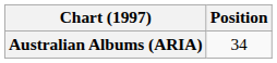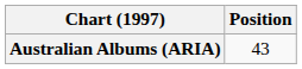 <table class="wikitable sortable plainrowheaders">
 <tr>
 <th scope="col">Chart (1997)</th>
 <th scope="col">Position</th>
 </tr>
 <tr>
 <th scope="row">Australian Albums (ARIA)</th>
-<td style="text-align:center;">34</td>
+<td style="text-align:center;">43</td>
 </tr>
 </table>
